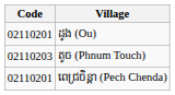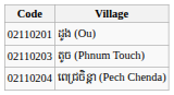 <table class="wikitable">
 <tr>
 <th>Code</th>
 <th>Village</th>
 </tr>
 <tr>
 <td>02110201</td>
 <td>ដូង (Ou)</td>
 </tr>
 <tr>
 <td>02110203</td>
 <td>តូច (Phnum Touch)</td>
 </tr>
 <tr>
-<td>02110201</td>
+<td>02110204</td>
 <td>ពេជ្រចិន្តា (Pech Chenda)</td>
 </tr>
 </table>
